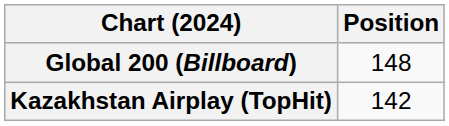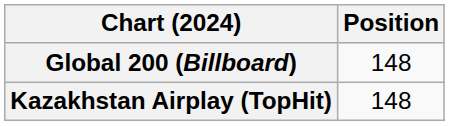 <table class="wikitable plainrowheaders" style="text-align:center">
 <tr>
 <th scope="col">Chart (2024)</th>
 <th scope="col">Position</th>
 </tr>
 <tr>
 <th scope="row">Global 200 (<em>Billboard</em>)</th>
 <td>148</td>
 </tr>
 <tr>
 <th scope="row">Kazakhstan Airplay (TopHit)</th>
-<td>142</td>
+<td>148</td>
 </tr>
 </table>
